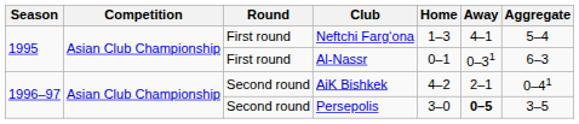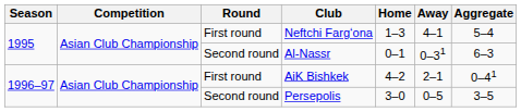 <table class="wikitable">
 <tr>
 <th>Season</th>
 <th>Competition</th>
 <th>Round</th>
 <th>Club</th>
 <th>Home</th>
 <th>Away</th>
 <th>Aggregate</th>
 </tr>
 <tr>
 <td rowspan="2"><a href='#'>1995</a></td>
 <td rowspan="2"><a href='#'>Asian Club Championship</a></td>
 <td rowspan="1">First round</td>
 <td> <a href='#'>Neftchi Fargʻona</a></td>
 <td align=center>1–3</td>
 <td align=center>4–1</td>
 <td align=center>5–4</td>
 </tr>
 <tr>
-<td rowspan="1">First round</td>
+<td rowspan="1">Second round</td>
 <td> <a href='#'>Al-Nassr</a></td>
 <td align=center>0–1</td>
 <td align=center>0–3<sup>1</sup></td>
 <td align=center>6–3</td>
 </tr>
 <tr>
 <td rowspan="2"><a href='#'>1996–97</a></td>
 <td rowspan="2"><a href='#'>Asian Club Championship</a></td>
-<td rowspan="1">Second round</td>
+<td rowspan="1">First round</td>
 <td> <a href='#'>AiK Bishkek</a></td>
 <td align=center>4–2</td>
 <td align=center>2–1</td>
 <td align=center>0–4<sup>1</sup></td>
 </tr>
 <tr>
 <td rowspan="1">Second round</td>
 <td> <a href='#'>Persepolis</a></td>
 <td align=center>3–0</td>
-<td align=center><strong>0–5</strong></td>
+<td align=center>0–5</td>
 <td align=center>3–5</td>
 </tr>
 </table>
